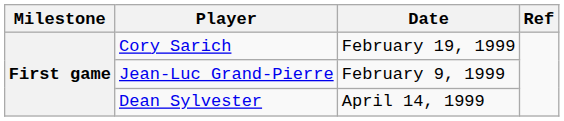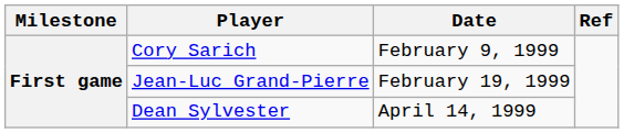 <table class="wikitable">
 <tr>
 <th scope="col">Milestone</th>
 <th scope="col">Player</th>
 <th scope="col">Date</th>
 <th scope="col">Ref</th>
 </tr>
 <tr>
 <th rowspan=3>First game</th>
 <td><a href='#'>Cory Sarich</a></td>
-<td>February 19, 1999</td>
+<td>February 9, 1999</td>
 <td rowspan=3></td>
 </tr>
 <tr>
 <td><a href='#'>Jean-Luc Grand-Pierre</a></td>
-<td>February 9, 1999</td>
+<td>February 19, 1999</td>
 </tr>
 <tr>
 <td><a href='#'>Dean Sylvester</a></td>
 <td>April 14, 1999</td>
 </tr>
 </table>
